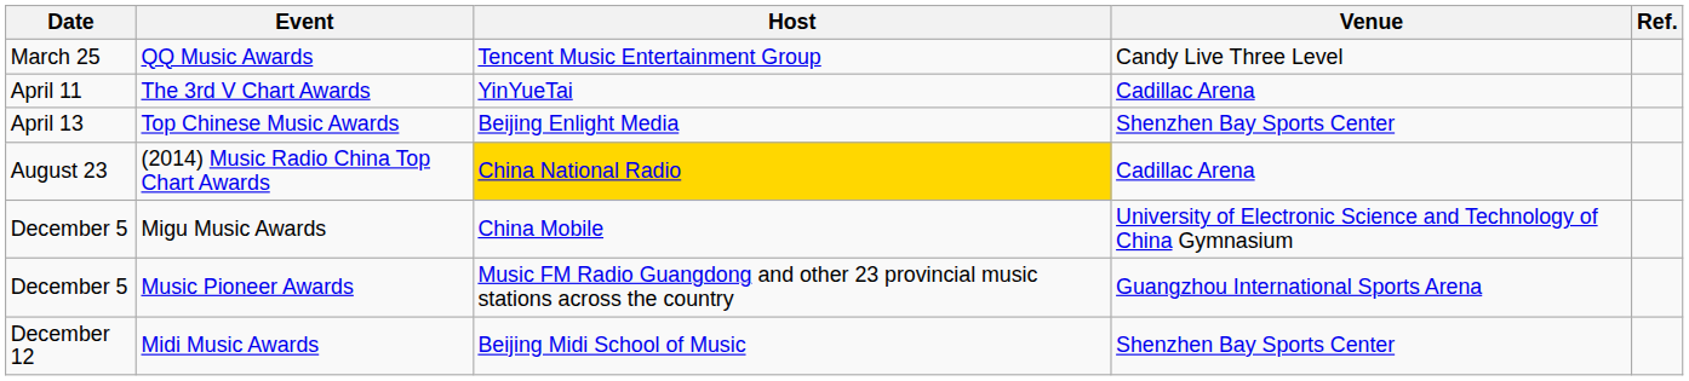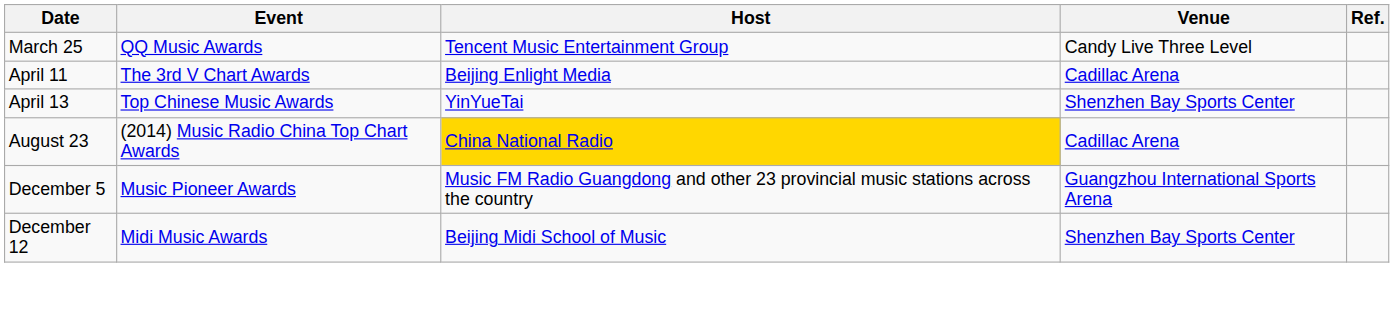 <table class="wikitable">
 <tr>
 <th>Date</th>
 <th>Event</th>
 <th>Host</th>
 <th>Venue</th>
 <th>Ref.</th>
 </tr>
 <tr>
 <td>March 25</td>
 <td><a href='#'>QQ Music Awards</a></td>
 <td><a href='#'>Tencent Music Entertainment Group</a></td>
 <td>Candy Live Three Level</td>
 <td></td>
 </tr>
 <tr>
 <td>April 11</td>
 <td><a href='#'>The 3rd V Chart Awards</a></td>
-<td><a href='#'>YinYueTai</a></td>
+<td><a href='#'>Beijing Enlight Media</a></td>
 <td><a href='#'>Cadillac Arena</a></td>
 <td></td>
 </tr>
 <tr>
 <td>April 13</td>
 <td><a href='#'>Top Chinese Music Awards</a></td>
-<td><a href='#'>Beijing Enlight Media</a></td>
+<td><a href='#'>YinYueTai</a></td>
 <td><a href='#'>Shenzhen Bay Sports Center</a></td>
 <td></td>
 </tr>
 <tr>
 <td>August 23</td>
 <td>(2014) <a href='#'>Music Radio China Top Chart Awards</a></td>
 <td style="background: gold;"><a href='#'>China National Radio</a></td>
 <td><a href='#'>Cadillac Arena</a></td>
-<td></td>
-</tr>
-<tr>
-<td>December 5</td>
-<td>Migu Music Awards</td>
-<td><a href='#'>China Mobile</a></td>
-<td><a href='#'>University of Electronic Science and Technology of China</a> Gymnasium</td>
 <td></td>
 </tr>
 <tr>
 <td>December 5</td>
 <td><a href='#'>Music Pioneer Awards</a></td>
 <td><a href='#'>Music FM Radio Guangdong</a> and other 23 provincial music stations across the country</td>
 <td><a href='#'>Guangzhou International Sports Arena</a></td>
 <td></td>
 </tr>
 <tr>
 <td>December 12</td>
 <td><a href='#'>Midi Music Awards</a></td>
 <td><a href='#'>Beijing Midi School of Music</a></td>
 <td><a href='#'>Shenzhen Bay Sports Center</a></td>
 <td></td>
 </tr>
 </table>
